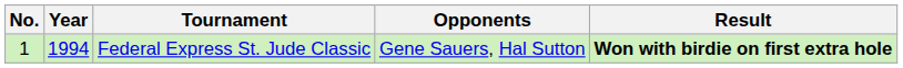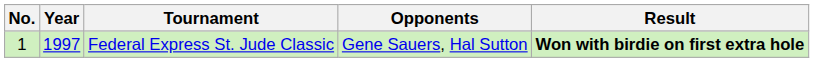 <table class="wikitable" style="font-size:95%;">
 <tr>
 <th>No.</th>
 <th>Year</th>
 <th>Tournament</th>
 <th>Opponents</th>
 <th>Result</th>
 </tr>
 <tr style="background:#D0F0C0;">
 <td align=center>1</td>
-<td><a href='#'>1994</a></td>
+<td><a href='#'>1997</a></td>
 <td><a href='#'>Federal Express St. Jude Classic</a></td>
 <td> <a href='#'>Gene Sauers</a>,  <a href='#'>Hal Sutton</a></td>
 <td><strong>Won with birdie on first extra hole</strong></td>
 </tr>
 </table>
